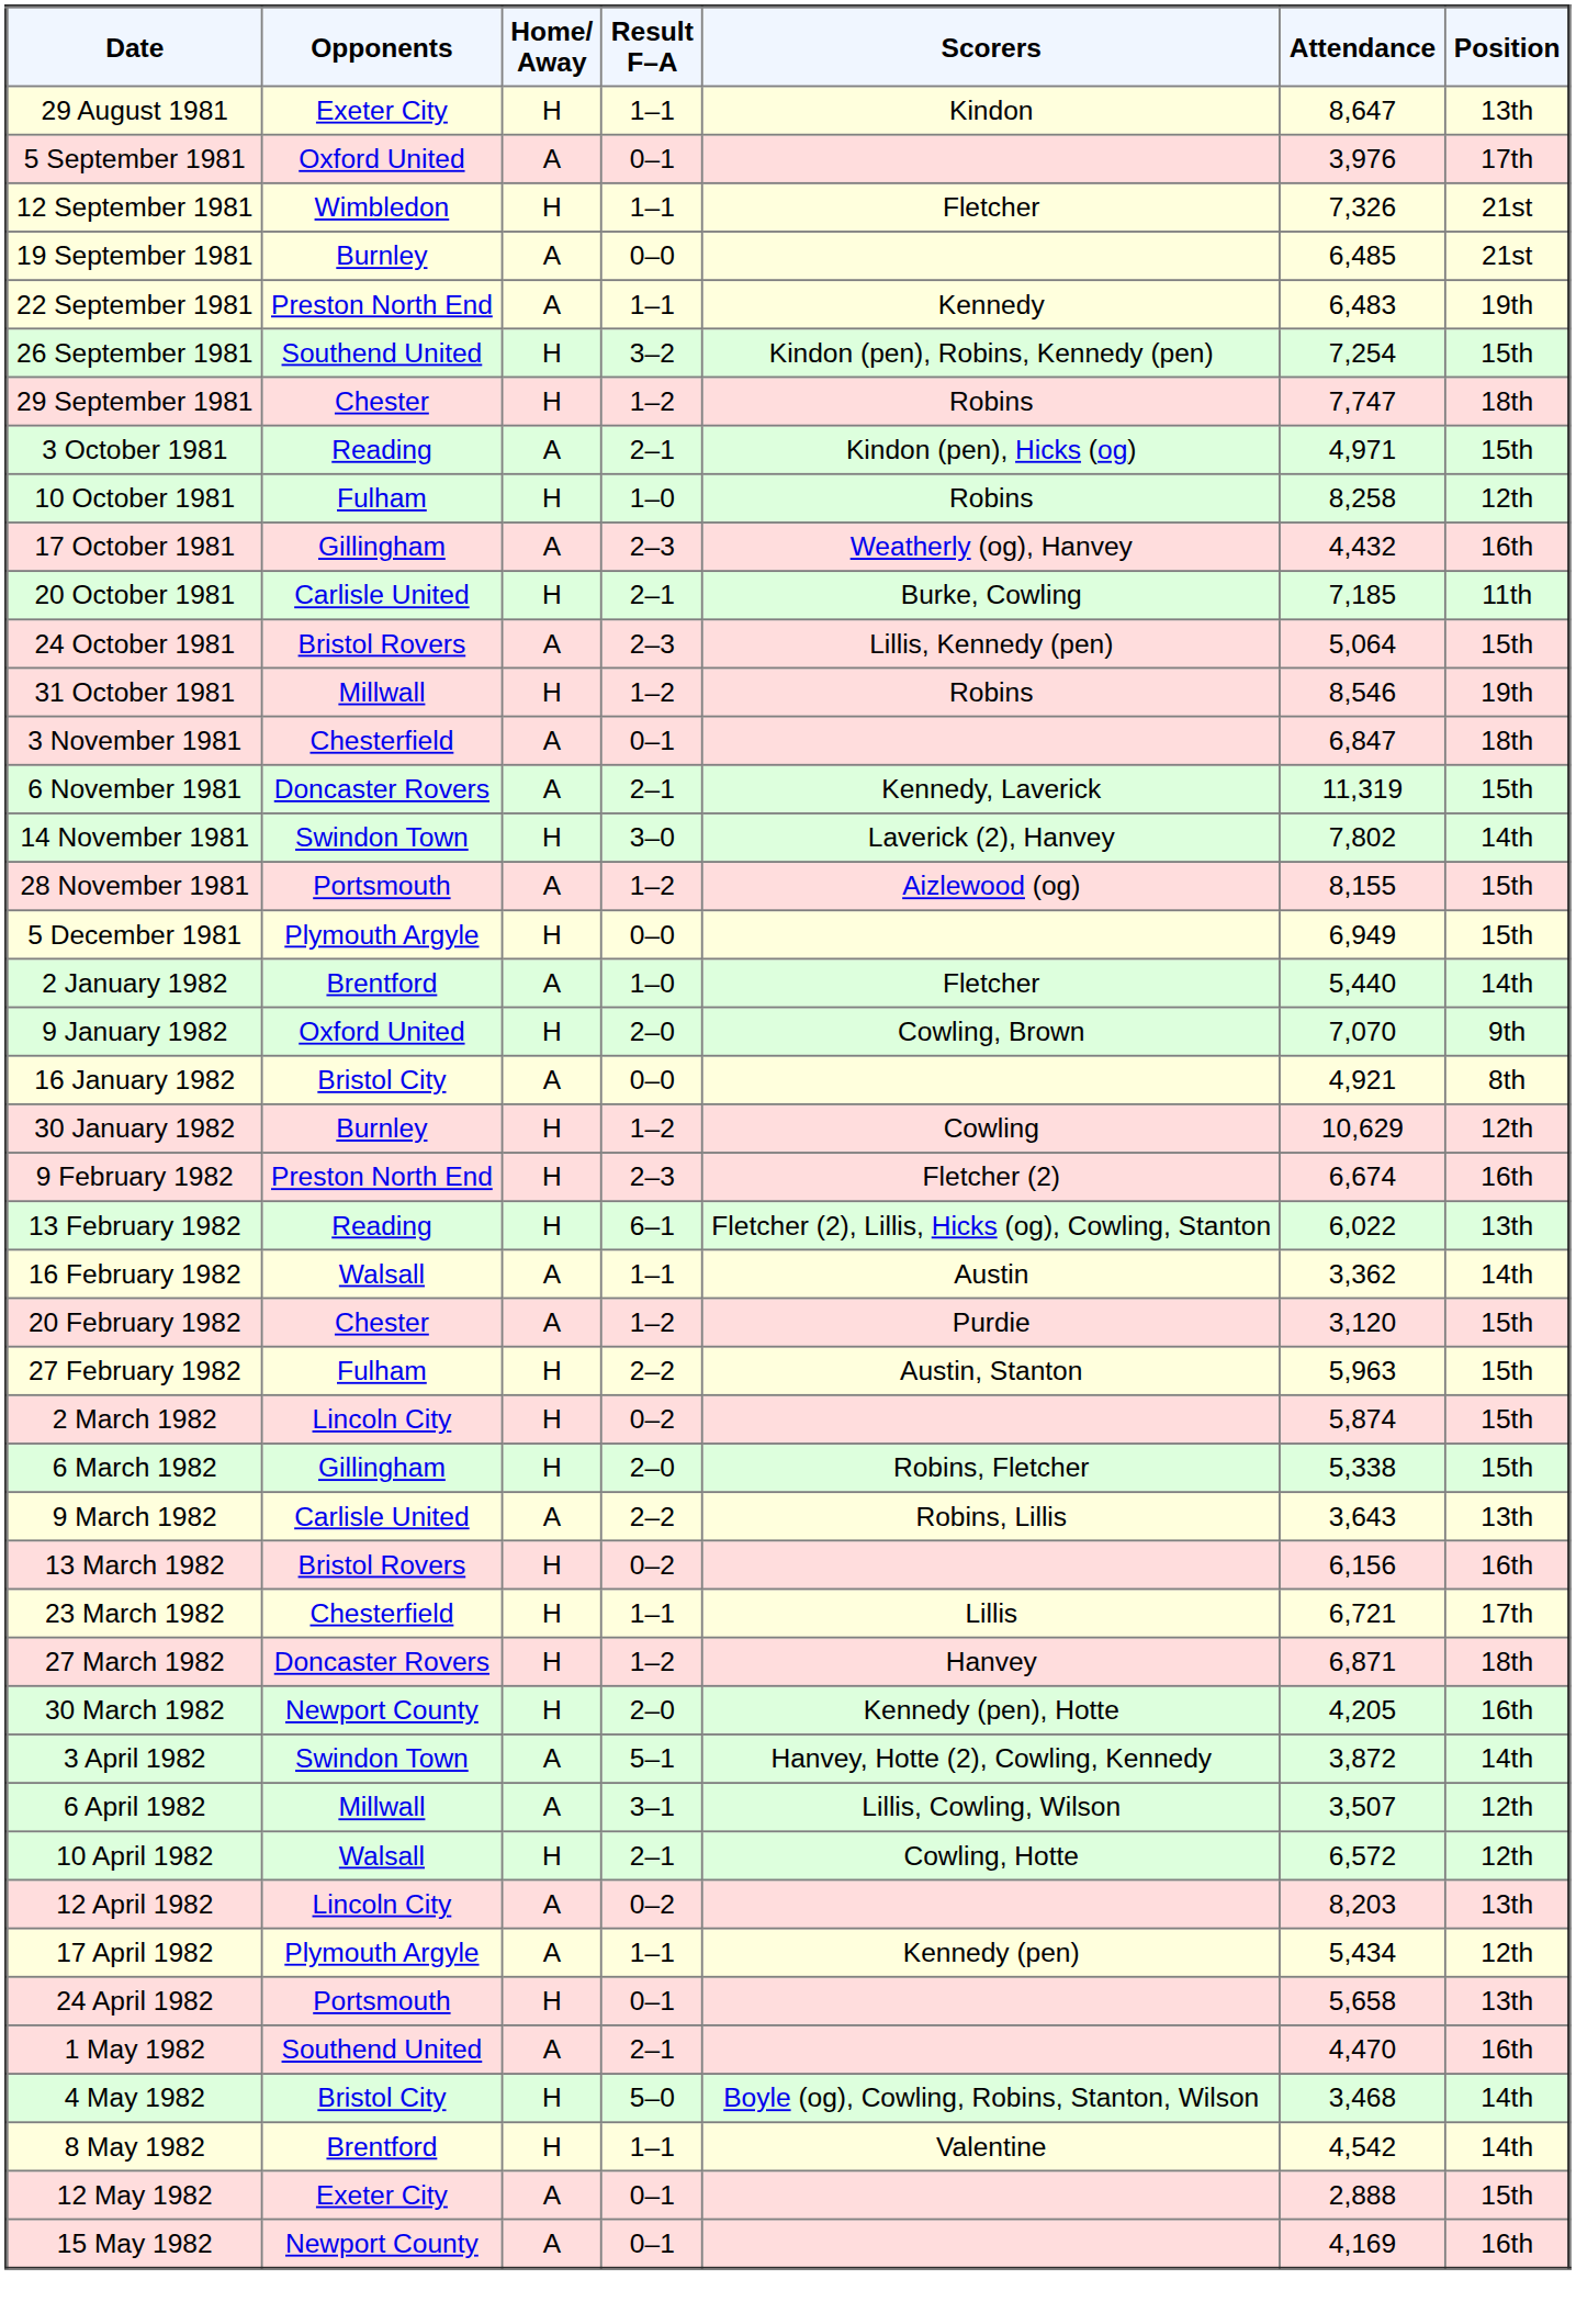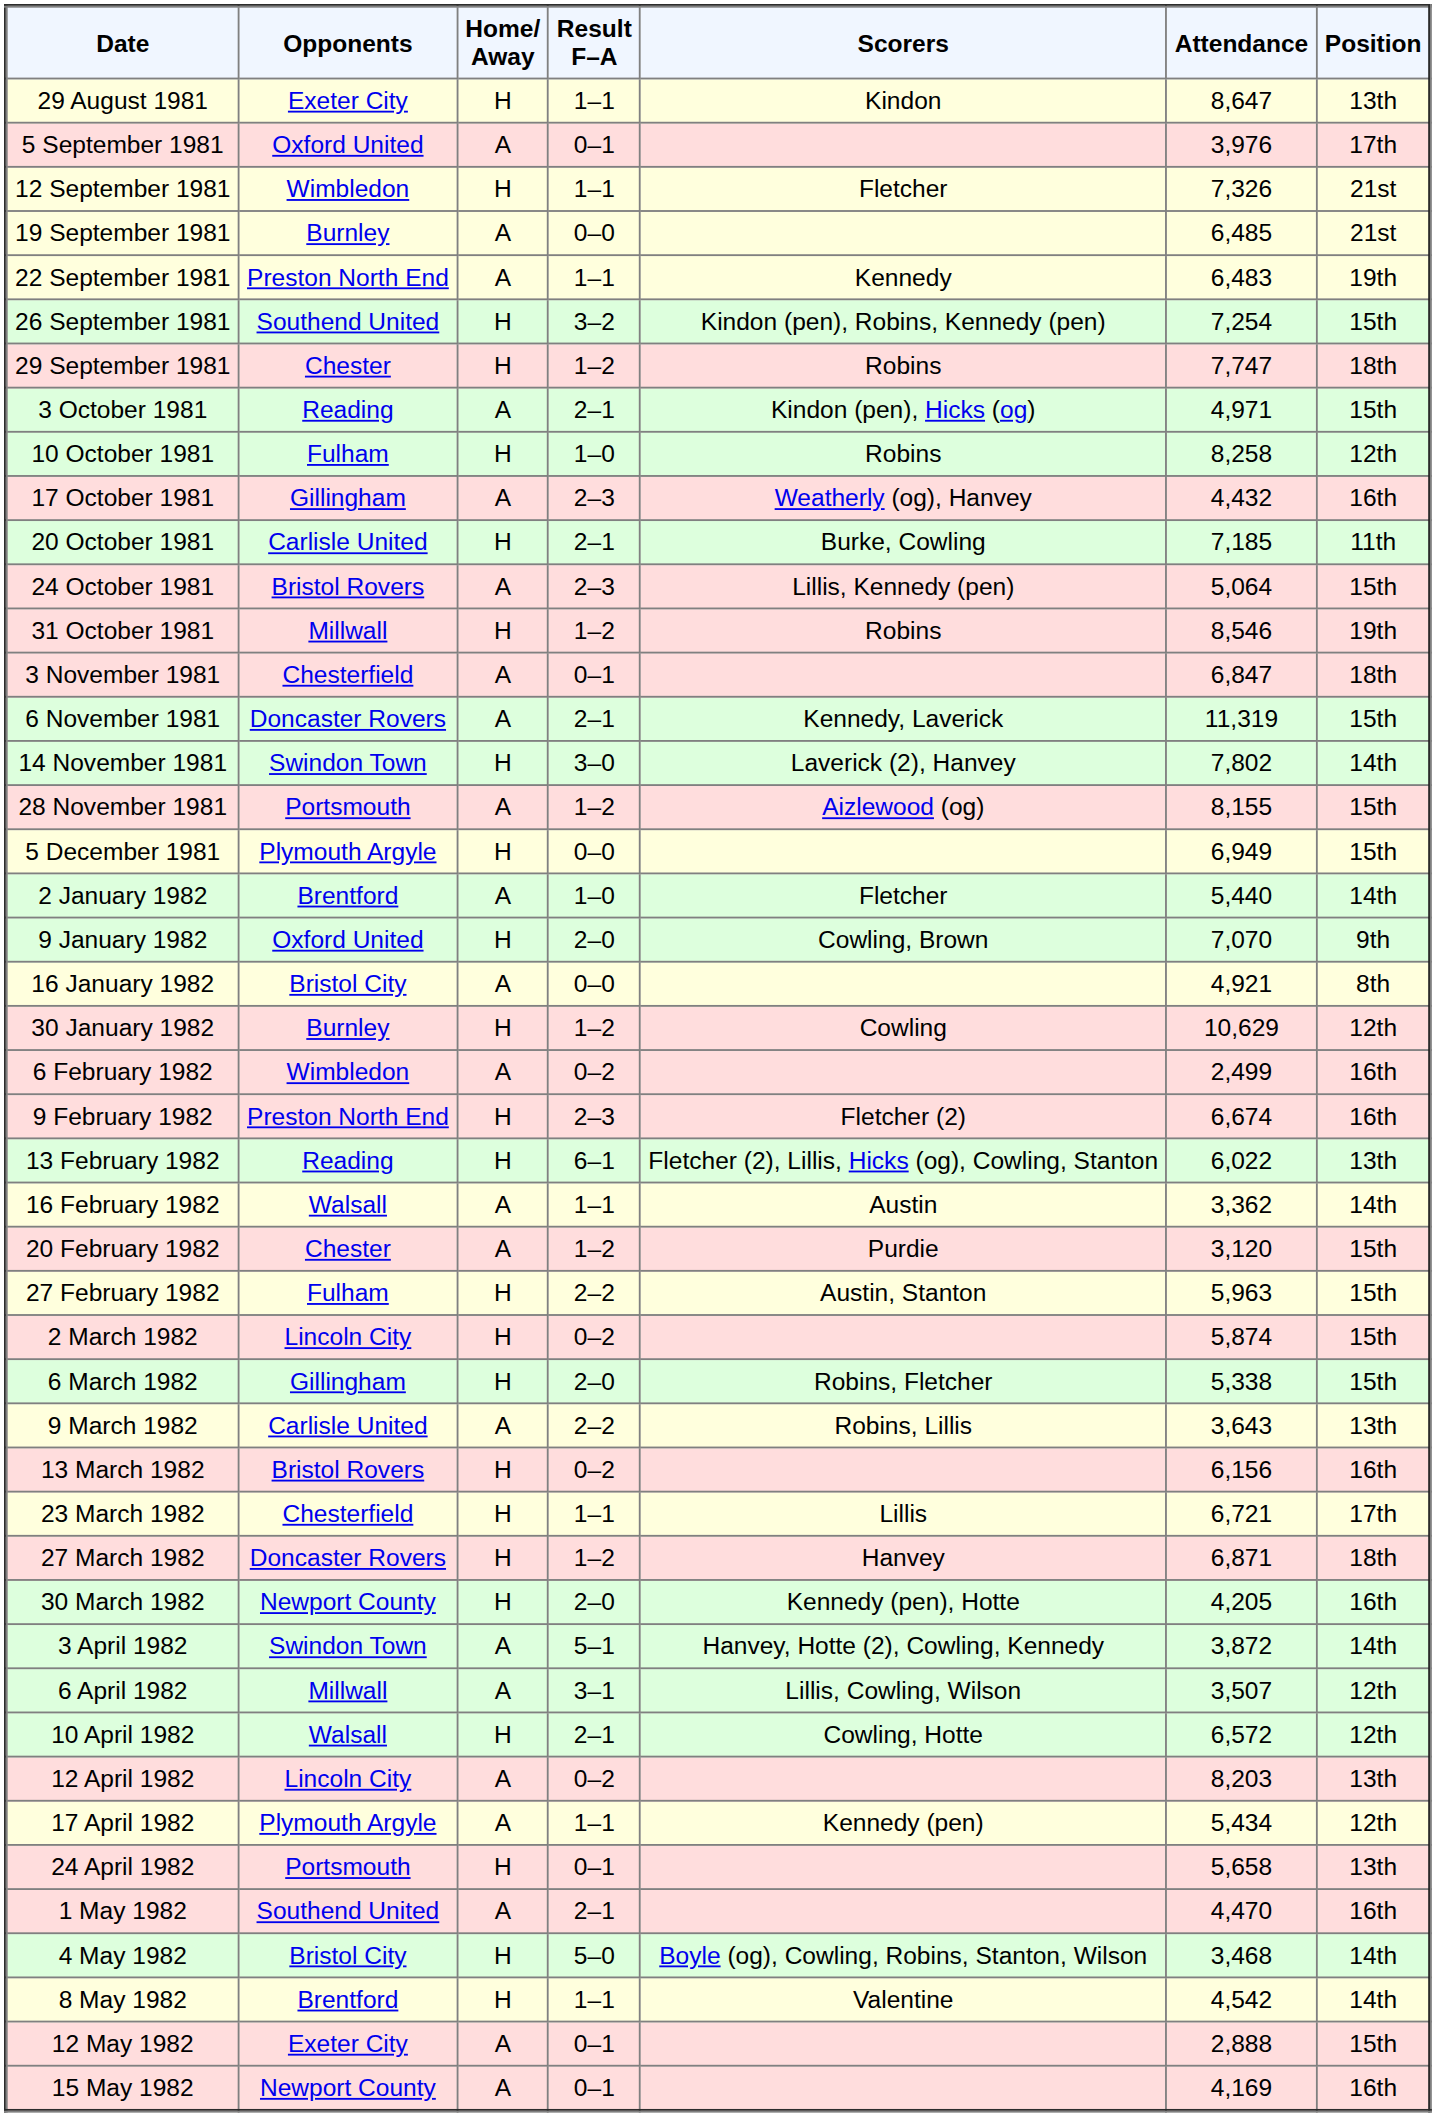 <table border="2" cellpadding="4" style="border-collapse:collapse; text-align:center; font-size:smaller;">
 <tr style="background:#f0f6ff;">
 <th><strong>Date</strong></th>
 <th><strong>Opponents</strong></th>
 <th><strong>Home/<br>Away</strong></th>
 <th><strong>Result<br>F–A</strong></th>
 <th><strong>Scorers</strong></th>
 <th><strong>Attendance</strong></th>
 <th><strong>Position</strong></th>
 </tr>
 <tr bgcolor="#ffffdd">
 <td>29 August 1981</td>
 <td><a href='#'>Exeter City</a></td>
 <td>H</td>
 <td>1–1</td>
 <td>Kindon</td>
 <td>8,647</td>
 <td>13th</td>
 </tr>
 <tr bgcolor="#ffdddd">
 <td>5 September 1981</td>
 <td><a href='#'>Oxford United</a></td>
 <td>A</td>
 <td>0–1</td>
 <td></td>
 <td>3,976</td>
 <td>17th</td>
 </tr>
 <tr bgcolor="#ffffdd">
 <td>12 September 1981</td>
 <td><a href='#'>Wimbledon</a></td>
 <td>H</td>
 <td>1–1</td>
 <td>Fletcher</td>
 <td>7,326</td>
 <td>21st</td>
 </tr>
 <tr bgcolor="#ffffdd">
 <td>19 September 1981</td>
 <td><a href='#'>Burnley</a></td>
 <td>A</td>
 <td>0–0</td>
 <td></td>
 <td>6,485</td>
 <td>21st</td>
 </tr>
 <tr bgcolor="#ffffdd">
 <td>22 September 1981</td>
 <td><a href='#'>Preston North End</a></td>
 <td>A</td>
 <td>1–1</td>
 <td>Kennedy</td>
 <td>6,483</td>
 <td>19th</td>
 </tr>
 <tr bgcolor="#ddffdd">
 <td>26 September 1981</td>
 <td><a href='#'>Southend United</a></td>
 <td>H</td>
 <td>3–2</td>
 <td>Kindon (pen), Robins, Kennedy (pen)</td>
 <td>7,254</td>
 <td>15th</td>
 </tr>
 <tr bgcolor="#ffdddd">
 <td>29 September 1981</td>
 <td><a href='#'>Chester</a></td>
 <td>H</td>
 <td>1–2</td>
 <td>Robins</td>
 <td>7,747</td>
 <td>18th</td>
 </tr>
 <tr bgcolor="#ddffdd">
 <td>3 October 1981</td>
 <td><a href='#'>Reading</a></td>
 <td>A</td>
 <td>2–1</td>
 <td>Kindon (pen), <a href='#'>Hicks</a> (<a href='#'>og</a>)</td>
 <td>4,971</td>
 <td>15th</td>
 </tr>
 <tr bgcolor="#ddffdd">
 <td>10 October 1981</td>
 <td><a href='#'>Fulham</a></td>
 <td>H</td>
 <td>1–0</td>
 <td>Robins</td>
 <td>8,258</td>
 <td>12th</td>
 </tr>
 <tr bgcolor="#ffdddd">
 <td>17 October 1981</td>
 <td><a href='#'>Gillingham</a></td>
 <td>A</td>
 <td>2–3</td>
 <td><a href='#'>Weatherly</a> (og), Hanvey</td>
 <td>4,432</td>
 <td>16th</td>
 </tr>
 <tr bgcolor="#ddffdd">
 <td>20 October 1981</td>
 <td><a href='#'>Carlisle United</a></td>
 <td>H</td>
 <td>2–1</td>
 <td>Burke, Cowling</td>
 <td>7,185</td>
 <td>11th</td>
 </tr>
 <tr bgcolor="#ffdddd">
 <td>24 October 1981</td>
 <td><a href='#'>Bristol Rovers</a></td>
 <td>A</td>
 <td>2–3</td>
 <td>Lillis, Kennedy (pen)</td>
 <td>5,064</td>
 <td>15th</td>
 </tr>
 <tr bgcolor="#ffdddd">
 <td>31 October 1981</td>
 <td><a href='#'>Millwall</a></td>
 <td>H</td>
 <td>1–2</td>
 <td>Robins</td>
 <td>8,546</td>
 <td>19th</td>
 </tr>
 <tr bgcolor="#ffdddd">
 <td>3 November 1981</td>
 <td><a href='#'>Chesterfield</a></td>
 <td>A</td>
 <td>0–1</td>
 <td></td>
 <td>6,847</td>
 <td>18th</td>
 </tr>
 <tr bgcolor="#ddffdd">
 <td>6 November 1981</td>
 <td><a href='#'>Doncaster Rovers</a></td>
 <td>A</td>
 <td>2–1</td>
 <td>Kennedy, Laverick</td>
 <td>11,319</td>
 <td>15th</td>
 </tr>
 <tr bgcolor="#ddffdd">
 <td>14 November 1981</td>
 <td><a href='#'>Swindon Town</a></td>
 <td>H</td>
 <td>3–0</td>
 <td>Laverick (2), Hanvey</td>
 <td>7,802</td>
 <td>14th</td>
 </tr>
 <tr bgcolor="#ffdddd">
 <td>28 November 1981</td>
 <td><a href='#'>Portsmouth</a></td>
 <td>A</td>
 <td>1–2</td>
 <td><a href='#'>Aizlewood</a> (og)</td>
 <td>8,155</td>
 <td>15th</td>
 </tr>
 <tr bgcolor="#ffffdd">
 <td>5 December 1981</td>
 <td><a href='#'>Plymouth Argyle</a></td>
 <td>H</td>
 <td>0–0</td>
 <td></td>
 <td>6,949</td>
 <td>15th</td>
 </tr>
 <tr bgcolor="#ddffdd">
 <td>2 January 1982</td>
 <td><a href='#'>Brentford</a></td>
 <td>A</td>
 <td>1–0</td>
 <td>Fletcher</td>
 <td>5,440</td>
 <td>14th</td>
 </tr>
 <tr bgcolor="#ddffdd">
 <td>9 January 1982</td>
 <td><a href='#'>Oxford United</a></td>
 <td>H</td>
 <td>2–0</td>
 <td>Cowling, Brown</td>
 <td>7,070</td>
 <td>9th</td>
 </tr>
 <tr bgcolor="#ffffdd">
 <td>16 January 1982</td>
 <td><a href='#'>Bristol City</a></td>
 <td>A</td>
 <td>0–0</td>
 <td></td>
 <td>4,921</td>
 <td>8th</td>
 </tr>
 <tr bgcolor="#ffdddd">
 <td>30 January 1982</td>
 <td><a href='#'>Burnley</a></td>
 <td>H</td>
 <td>1–2</td>
 <td>Cowling</td>
 <td>10,629</td>
 <td>12th</td>
 </tr>
 <tr bgcolor="#ffdddd">
+<td>6 February 1982</td>
+<td><a href='#'>Wimbledon</a></td>
+<td>A</td>
+<td>0–2</td>
+<td></td>
+<td>2,499</td>
+<td>16th</td>
+</tr>
+<tr bgcolor="#ffdddd">
 <td>9 February 1982</td>
 <td><a href='#'>Preston North End</a></td>
 <td>H</td>
 <td>2–3</td>
 <td>Fletcher (2)</td>
 <td>6,674</td>
 <td>16th</td>
 </tr>
 <tr bgcolor="#ddffdd">
 <td>13 February 1982</td>
 <td><a href='#'>Reading</a></td>
 <td>H</td>
 <td>6–1</td>
 <td>Fletcher (2), Lillis, <a href='#'>Hicks</a> (og), Cowling, Stanton</td>
 <td>6,022</td>
 <td>13th</td>
 </tr>
 <tr bgcolor="#ffffdd">
 <td>16 February 1982</td>
 <td><a href='#'>Walsall</a></td>
 <td>A</td>
 <td>1–1</td>
 <td>Austin</td>
 <td>3,362</td>
 <td>14th</td>
 </tr>
 <tr bgcolor="#ffdddd">
 <td>20 February 1982</td>
 <td><a href='#'>Chester</a></td>
 <td>A</td>
 <td>1–2</td>
 <td>Purdie</td>
 <td>3,120</td>
 <td>15th</td>
 </tr>
 <tr bgcolor="#ffffdd">
 <td>27 February 1982</td>
 <td><a href='#'>Fulham</a></td>
 <td>H</td>
 <td>2–2</td>
 <td>Austin, Stanton</td>
 <td>5,963</td>
 <td>15th</td>
 </tr>
 <tr bgcolor="#ffdddd">
 <td>2 March 1982</td>
 <td><a href='#'>Lincoln City</a></td>
 <td>H</td>
 <td>0–2</td>
 <td></td>
 <td>5,874</td>
 <td>15th</td>
 </tr>
 <tr bgcolor="#ddffdd">
 <td>6 March 1982</td>
 <td><a href='#'>Gillingham</a></td>
 <td>H</td>
 <td>2–0</td>
 <td>Robins, Fletcher</td>
 <td>5,338</td>
 <td>15th</td>
 </tr>
 <tr bgcolor="#ffffdd">
 <td>9 March 1982</td>
 <td><a href='#'>Carlisle United</a></td>
 <td>A</td>
 <td>2–2</td>
 <td>Robins, Lillis</td>
 <td>3,643</td>
 <td>13th</td>
 </tr>
 <tr bgcolor="#ffdddd">
 <td>13 March 1982</td>
 <td><a href='#'>Bristol Rovers</a></td>
 <td>H</td>
 <td>0–2</td>
 <td></td>
 <td>6,156</td>
 <td>16th</td>
 </tr>
 <tr bgcolor="#ffffdd">
 <td>23 March 1982</td>
 <td><a href='#'>Chesterfield</a></td>
 <td>H</td>
 <td>1–1</td>
 <td>Lillis</td>
 <td>6,721</td>
 <td>17th</td>
 </tr>
 <tr bgcolor="#ffdddd">
 <td>27 March 1982</td>
 <td><a href='#'>Doncaster Rovers</a></td>
 <td>H</td>
 <td>1–2</td>
 <td>Hanvey</td>
 <td>6,871</td>
 <td>18th</td>
 </tr>
 <tr bgcolor="#ddffdd">
 <td>30 March 1982</td>
 <td><a href='#'>Newport County</a></td>
 <td>H</td>
 <td>2–0</td>
 <td>Kennedy (pen), Hotte</td>
 <td>4,205</td>
 <td>16th</td>
 </tr>
 <tr bgcolor="#ddffdd">
 <td>3 April 1982</td>
 <td><a href='#'>Swindon Town</a></td>
 <td>A</td>
 <td>5–1</td>
 <td>Hanvey, Hotte (2), Cowling, Kennedy</td>
 <td>3,872</td>
 <td>14th</td>
 </tr>
 <tr bgcolor="#ddffdd">
 <td>6 April 1982</td>
 <td><a href='#'>Millwall</a></td>
 <td>A</td>
 <td>3–1</td>
 <td>Lillis, Cowling, Wilson</td>
 <td>3,507</td>
 <td>12th</td>
 </tr>
 <tr bgcolor="#ddffdd">
 <td>10 April 1982</td>
 <td><a href='#'>Walsall</a></td>
 <td>H</td>
 <td>2–1</td>
 <td>Cowling, Hotte</td>
 <td>6,572</td>
 <td>12th</td>
 </tr>
 <tr bgcolor="#ffdddd">
 <td>12 April 1982</td>
 <td><a href='#'>Lincoln City</a></td>
 <td>A</td>
 <td>0–2</td>
 <td></td>
 <td>8,203</td>
 <td>13th</td>
 </tr>
 <tr bgcolor="#ffffdd">
 <td>17 April 1982</td>
 <td><a href='#'>Plymouth Argyle</a></td>
 <td>A</td>
 <td>1–1</td>
 <td>Kennedy (pen)</td>
 <td>5,434</td>
 <td>12th</td>
 </tr>
 <tr bgcolor="#ffdddd">
 <td>24 April 1982</td>
 <td><a href='#'>Portsmouth</a></td>
 <td>H</td>
 <td>0–1</td>
 <td></td>
 <td>5,658</td>
 <td>13th</td>
 </tr>
 <tr bgcolor="#ffdddd">
 <td>1 May 1982</td>
 <td><a href='#'>Southend United</a></td>
 <td>A</td>
 <td>2–1</td>
 <td></td>
 <td>4,470</td>
 <td>16th</td>
 </tr>
 <tr bgcolor="#ddffdd">
 <td>4 May 1982</td>
 <td><a href='#'>Bristol City</a></td>
 <td>H</td>
 <td>5–0</td>
 <td><a href='#'>Boyle</a> (og), Cowling, Robins, Stanton, Wilson</td>
 <td>3,468</td>
 <td>14th</td>
 </tr>
 <tr bgcolor="#ffffdd">
 <td>8 May 1982</td>
 <td><a href='#'>Brentford</a></td>
 <td>H</td>
 <td>1–1</td>
 <td>Valentine</td>
 <td>4,542</td>
 <td>14th</td>
 </tr>
 <tr bgcolor="#ffdddd">
 <td>12 May 1982</td>
 <td><a href='#'>Exeter City</a></td>
 <td>A</td>
 <td>0–1</td>
 <td></td>
 <td>2,888</td>
 <td>15th</td>
 </tr>
 <tr bgcolor="#ffdddd">
 <td>15 May 1982</td>
 <td><a href='#'>Newport County</a></td>
 <td>A</td>
 <td>0–1</td>
 <td></td>
 <td>4,169</td>
 <td>16th</td>
 </tr>
 </table>
